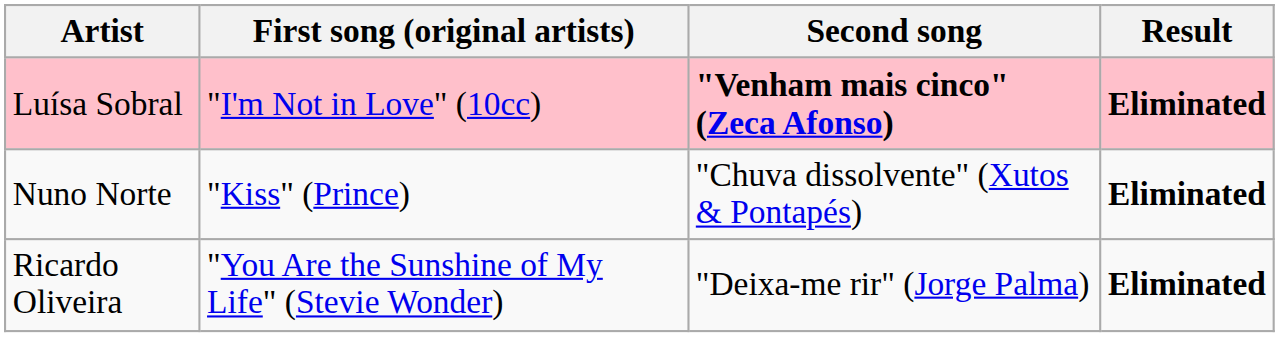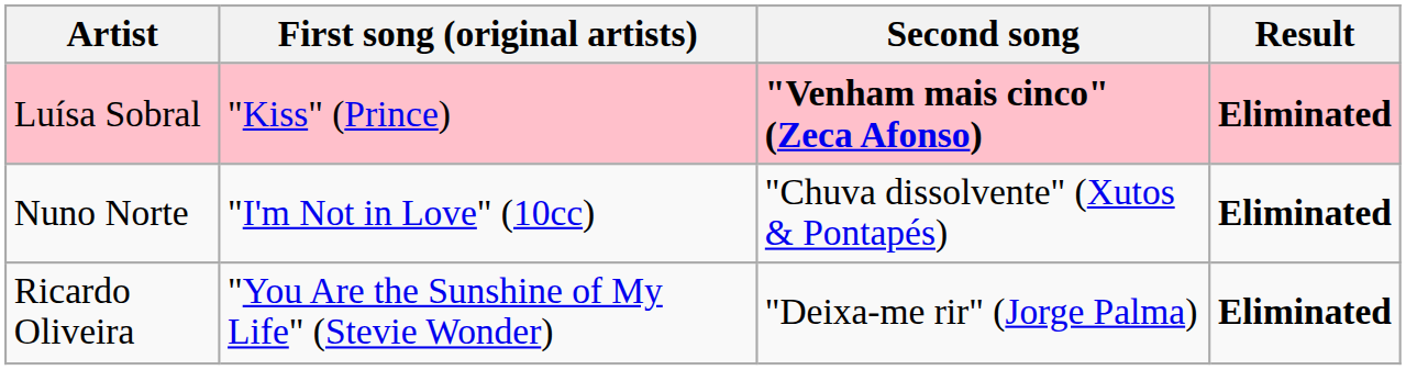 <table class=wikitable>
 <tr>
 <th>Artist</th>
 <th>First song (original artists)</th>
 <th>Second song</th>
 <th>Result</th>
 </tr>
 <tr style="background:pink;">
 <td>Luísa Sobral</td>
-<td>"<a href='#'>I'm Not in Love</a>" (<a href='#'>10cc</a>)</td>
+<td>"<a href='#'>Kiss</a>" (<a href='#'>Prince</a>)</td>
 <td><strong>"Venham mais cinco" (<a href='#'>Zeca Afonso</a>)</strong></td>
 <td><strong>Eliminated</strong></td>
 </tr>
 <tr>
 <td>Nuno Norte</td>
-<td>"<a href='#'>Kiss</a>" (<a href='#'>Prince</a>)</td>
+<td>"<a href='#'>I'm Not in Love</a>" (<a href='#'>10cc</a>)</td>
 <td>"Chuva dissolvente" (<a href='#'>Xutos & Pontapés</a>)</td>
 <td><strong>Eliminated</strong></td>
 </tr>
 <tr>
 <td>Ricardo Oliveira</td>
 <td>"<a href='#'>You Are the Sunshine of My Life</a>" (<a href='#'>Stevie Wonder</a>)</td>
 <td>"Deixa-me rir" (<a href='#'>Jorge Palma</a>)</td>
 <td><strong>Eliminated</strong></td>
 </tr>
 </table>
